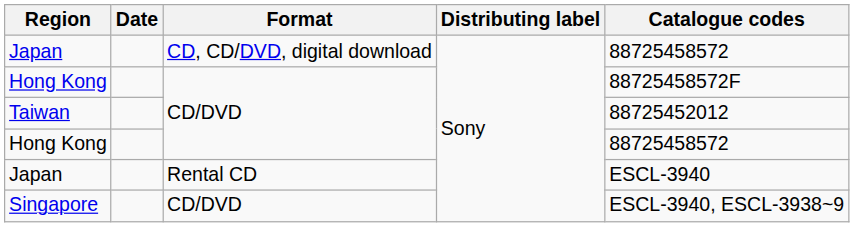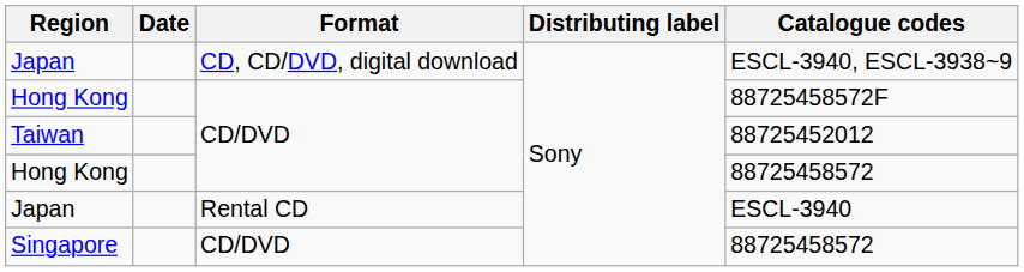 <table class="wikitable">
 <tr>
 <th>Region</th>
 <th>Date</th>
 <th>Format</th>
 <th>Distributing label</th>
 <th>Catalogue codes</th>
 </tr>
 <tr>
 <td><a href='#'>Japan</a></td>
 <td></td>
 <td><a href='#'>CD</a>, CD/<a href='#'>DVD</a>, digital download</td>
 <td rowspan=6>Sony</td>
-<td>88725458572</td>
+<td>ESCL-3940, ESCL-3938~9</td>
 </tr>
 <tr>
 <td><a href='#'>Hong Kong</a></td>
 <td></td>
 <td rowspan=3>CD/DVD</td>
 <td>88725458572F</td>
 </tr>
 <tr>
 <td><a href='#'>Taiwan</a></td>
 <td></td>
 <td>88725452012</td>
 </tr>
 <tr>
 <td>Hong Kong</td>
 <td></td>
 <td>88725458572</td>
 </tr>
 <tr>
 <td>Japan</td>
 <td></td>
 <td>Rental CD</td>
 <td>ESCL-3940</td>
 </tr>
 <tr>
 <td><a href='#'>Singapore</a></td>
 <td></td>
 <td>CD/DVD</td>
-<td>ESCL-3940, ESCL-3938~9</td>
+<td>88725458572</td>
 </tr>
 </table>
